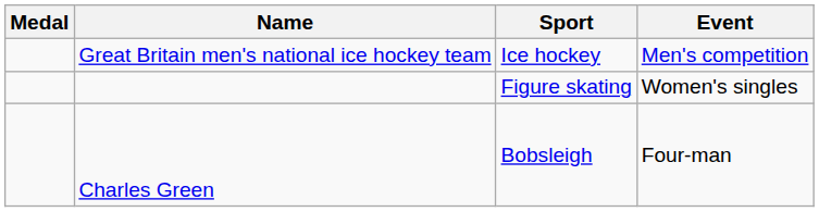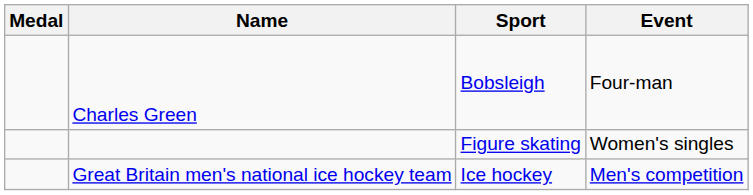 <table class="wikitable sortable" style="font-size:90%">
 <tr>
 <th>Medal</th>
 <th>Name</th>
 <th>Sport</th>
 <th>Event</th>
 </tr>
 <tr>
 <td></td>
-<td><a href='#'>Great Britain men's national ice hockey team</a><br></td>
-<td><a href='#'>Ice hockey</a></td>
-<td><a href='#'>Men's competition</a></td>
+<td> <br>  <br>  <br> <a href='#'>Charles Green</a></td>
+<td><a href='#'>Bobsleigh</a></td>
+<td>Four-man</td>
 </tr>
 <tr>
 <td></td>
 <td></td>
 <td><a href='#'>Figure skating</a></td>
 <td>Women's singles</td>
 </tr>
 <tr>
 <td></td>
-<td> <br>  <br>  <br> <a href='#'>Charles Green</a></td>
-<td><a href='#'>Bobsleigh</a></td>
-<td>Four-man</td>
+<td><a href='#'>Great Britain men's national ice hockey team</a><br></td>
+<td><a href='#'>Ice hockey</a></td>
+<td><a href='#'>Men's competition</a></td>
 </tr>
 </table>
